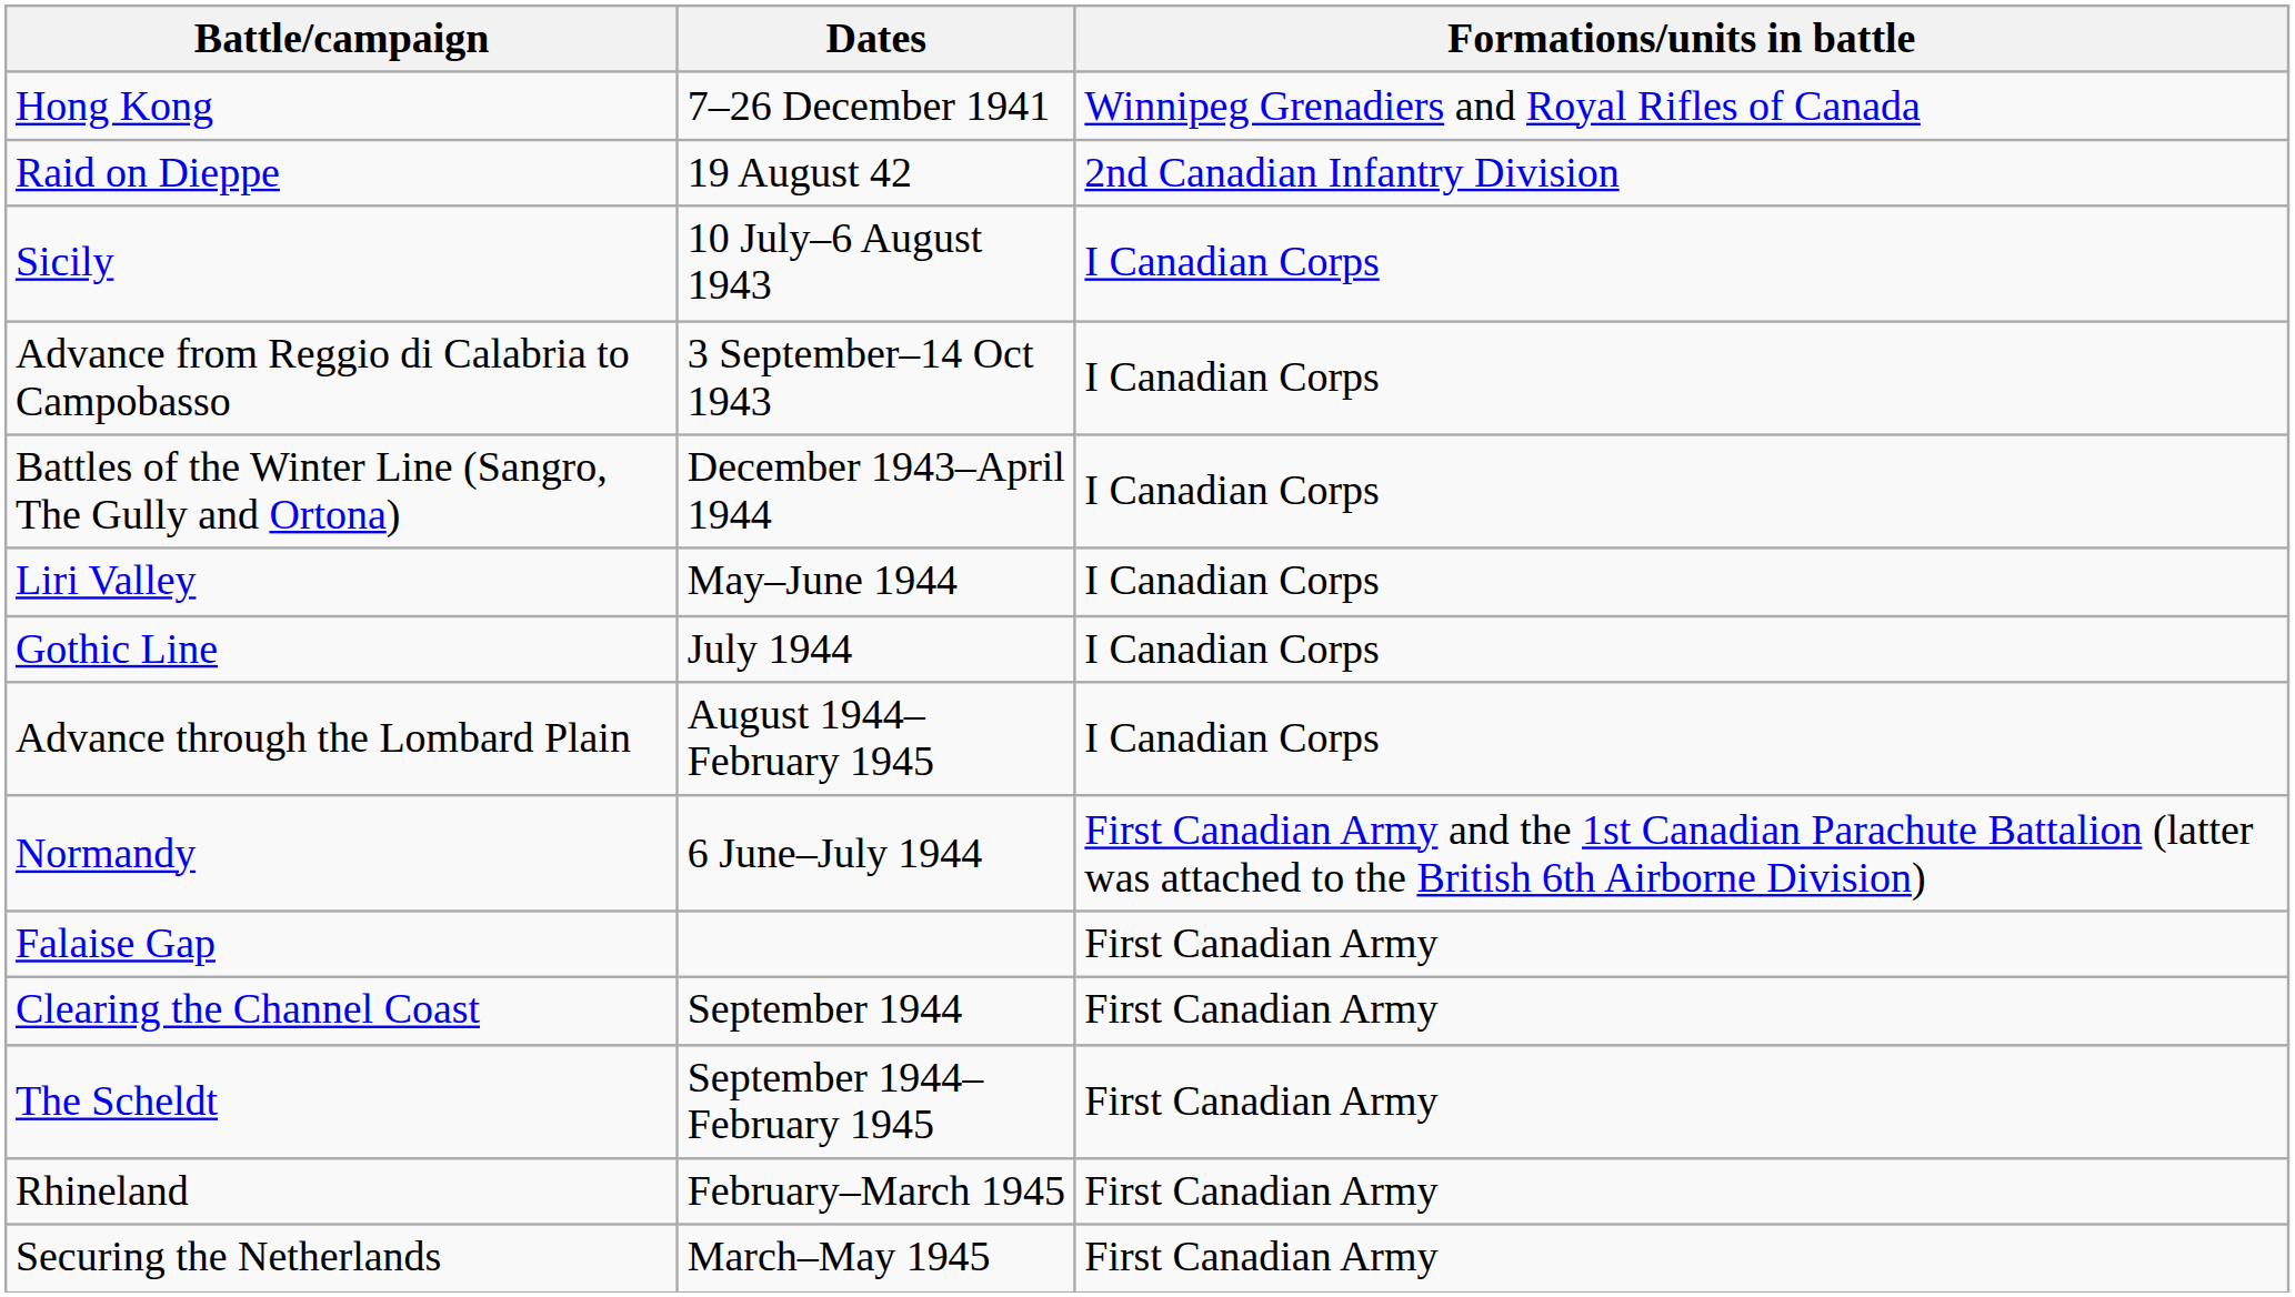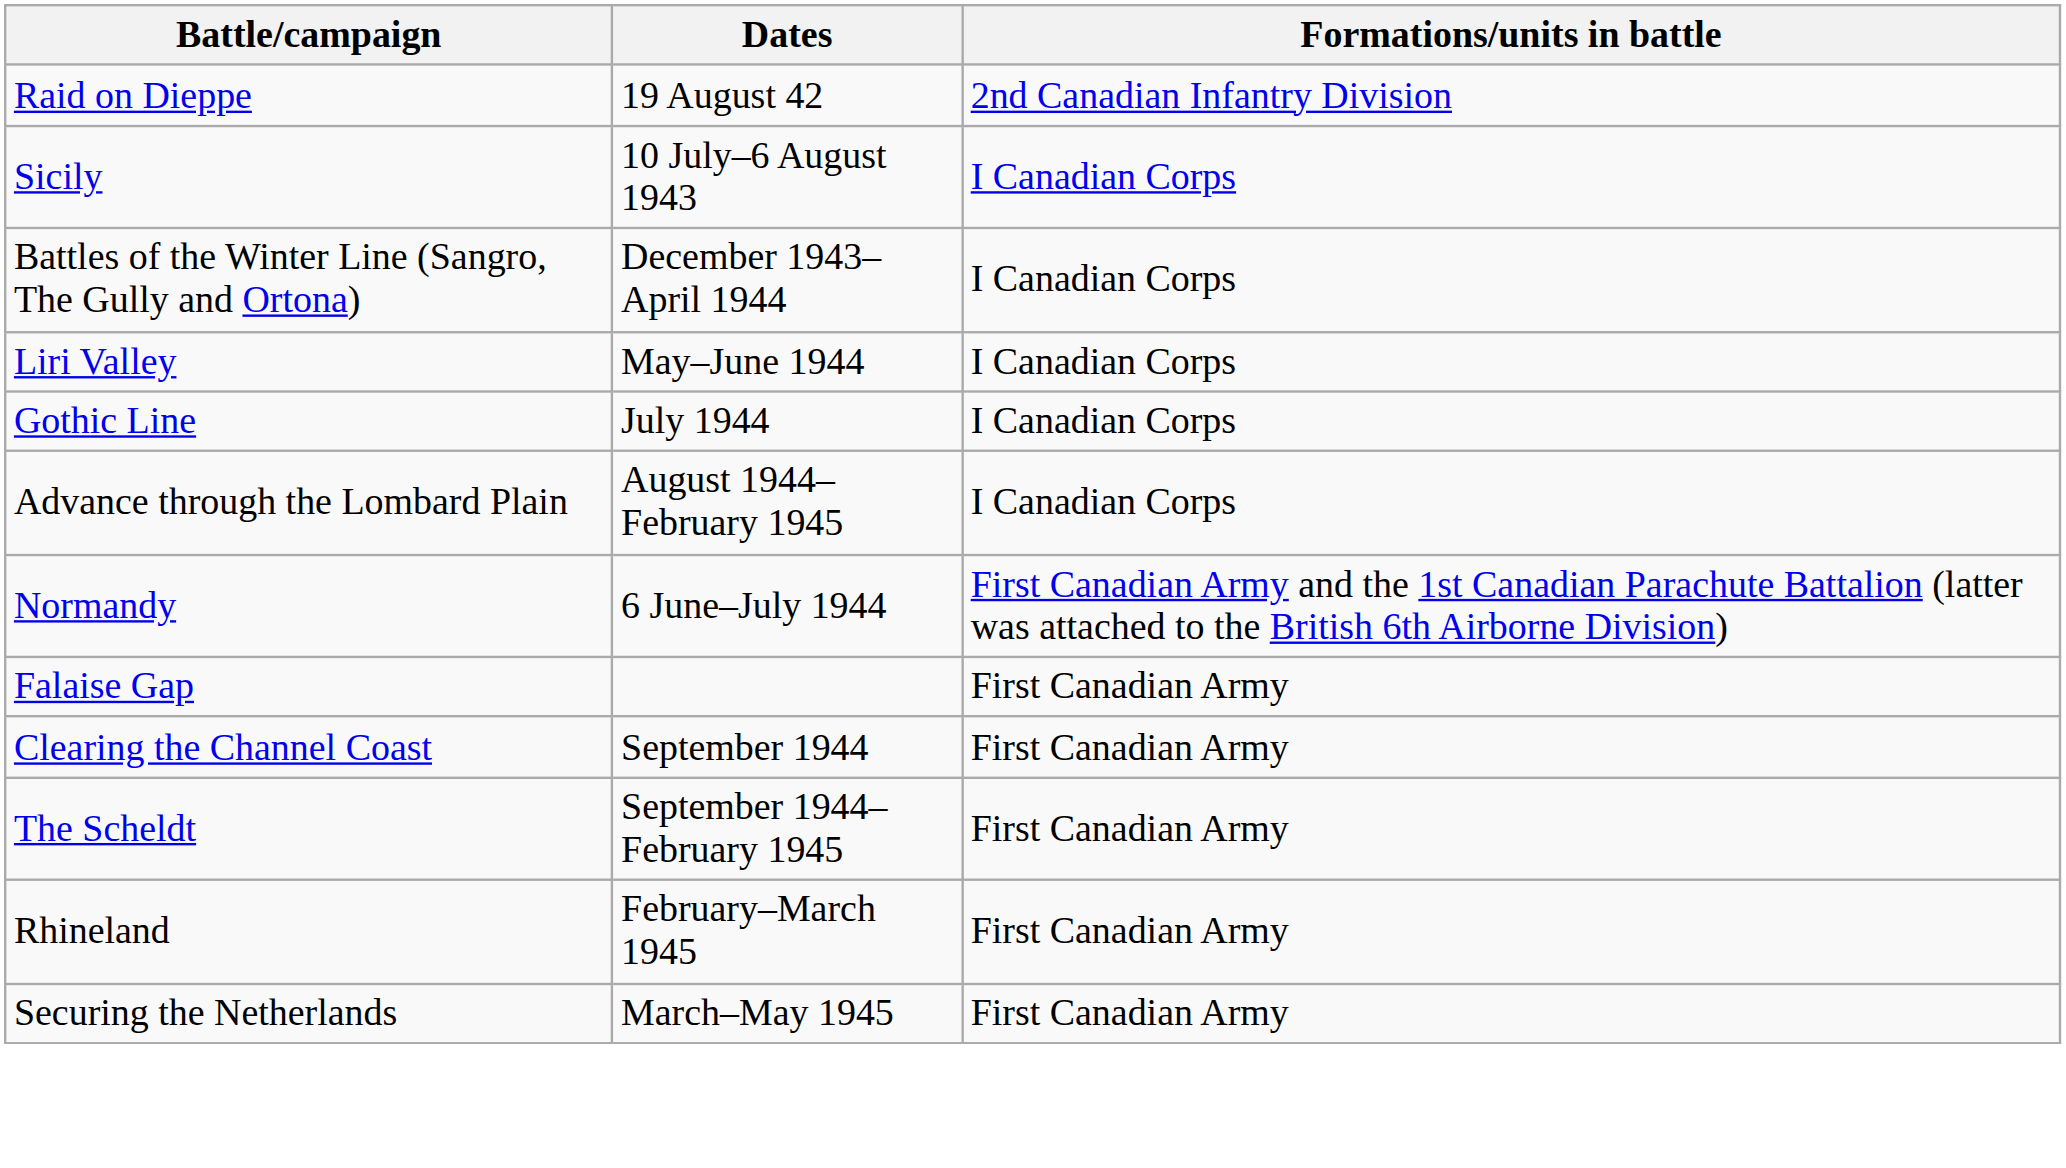 <table class=wikitable>
 <tr>
 <th scope=col>Battle/campaign</th>
 <th scope=col>Dates</th>
 <th scope=col>Formations/units in battle</th>
-</tr>
-<tr>
-<td><a href='#'>Hong Kong</a></td>
-<td>7–26 December 1941</td>
-<td><a href='#'>Winnipeg Grenadiers</a> and <a href='#'>Royal Rifles of Canada</a></td>
 </tr>
 <tr>
 <td><a href='#'>Raid on Dieppe</a></td>
 <td>19 August 42</td>
 <td><a href='#'>2nd Canadian Infantry Division</a></td>
 </tr>
 <tr>
 <td><a href='#'>Sicily</a></td>
 <td>10 July–6 August 1943</td>
 <td><a href='#'>I Canadian Corps</a></td>
-</tr>
-<tr>
-<td>Advance from Reggio di Calabria to Campobasso</td>
-<td>3 September–14 Oct 1943</td>
-<td>I Canadian Corps</td>
 </tr>
 <tr>
 <td>Battles of the Winter Line (Sangro, The Gully and <a href='#'>Ortona</a>)</td>
 <td>December 1943–April 1944</td>
 <td>I Canadian Corps</td>
 </tr>
 <tr>
 <td><a href='#'>Liri Valley</a></td>
 <td>May–June 1944</td>
 <td>I Canadian Corps</td>
 </tr>
 <tr>
 <td><a href='#'>Gothic Line</a></td>
 <td>July 1944</td>
 <td>I Canadian Corps</td>
 </tr>
 <tr>
 <td>Advance through the Lombard Plain</td>
 <td>August 1944–February 1945</td>
 <td>I Canadian Corps</td>
 </tr>
 <tr>
 <td><a href='#'>Normandy</a></td>
 <td>6 June–July 1944</td>
 <td><a href='#'>First Canadian Army</a> and the <a href='#'>1st Canadian Parachute Battalion</a> (latter was attached to the <a href='#'>British 6th Airborne Division</a>)</td>
 </tr>
 <tr>
 <td><a href='#'>Falaise Gap</a></td>
 <td></td>
 <td>First Canadian Army</td>
 </tr>
 <tr>
 <td><a href='#'>Clearing the Channel Coast</a></td>
 <td>September 1944</td>
 <td>First Canadian Army</td>
 </tr>
 <tr>
 <td><a href='#'>The Scheldt</a></td>
 <td>September 1944–February 1945</td>
 <td>First Canadian Army</td>
 </tr>
 <tr>
 <td>Rhineland</td>
 <td>February–March 1945</td>
 <td>First Canadian Army</td>
 </tr>
 <tr>
 <td>Securing the Netherlands</td>
 <td>March–May 1945</td>
 <td>First Canadian Army</td>
 </tr>
 </table>
